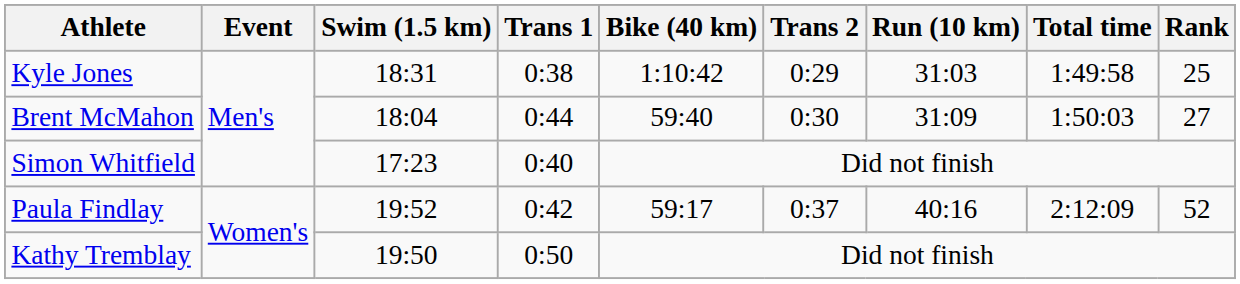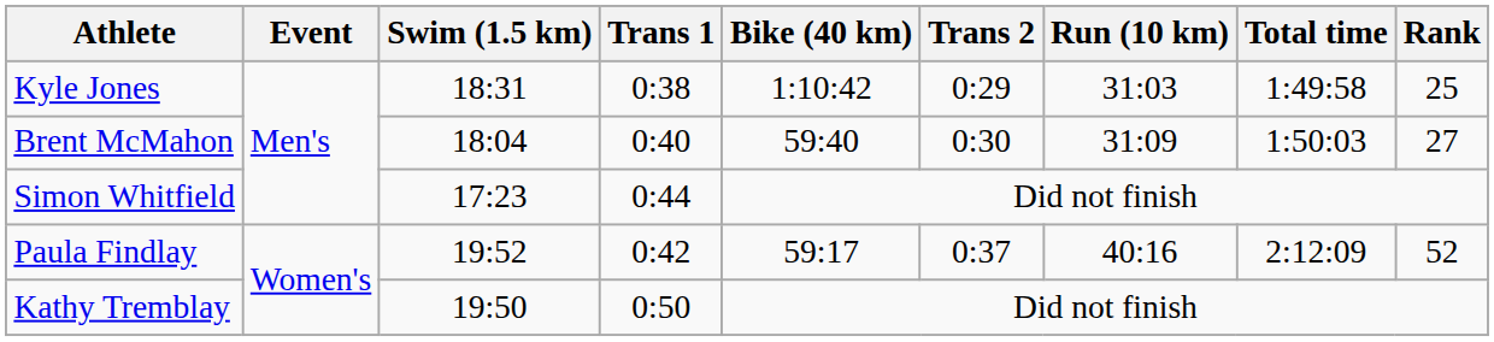 <table class="wikitable" style="font-size:90%">
 <tr>
 <th>Athlete</th>
 <th>Event</th>
 <th>Swim (1.5 km)</th>
 <th>Trans 1</th>
 <th>Bike (40 km)</th>
 <th>Trans 2</th>
 <th>Run (10 km)</th>
 <th>Total time</th>
 <th>Rank</th>
 </tr>
 <tr align=center>
 <td align=left><a href='#'>Kyle Jones</a></td>
 <td align=left rowspan=3><a href='#'>Men's</a></td>
 <td>18:31</td>
 <td>0:38</td>
 <td>1:10:42</td>
 <td>0:29</td>
 <td>31:03</td>
 <td>1:49:58</td>
 <td>25</td>
 </tr>
 <tr align=center>
 <td align=left><a href='#'>Brent McMahon</a></td>
 <td>18:04</td>
-<td>0:44</td>
+<td>0:40</td>
 <td>59:40</td>
 <td>0:30</td>
 <td>31:09</td>
 <td>1:50:03</td>
 <td>27</td>
 </tr>
 <tr align=center>
 <td align=left><a href='#'>Simon Whitfield</a></td>
 <td>17:23</td>
-<td>0:40</td>
+<td>0:44</td>
 <td colspan=5>Did not finish</td>
 </tr>
 <tr align=center>
 <td align=left><a href='#'>Paula Findlay</a></td>
 <td align=left rowspan=2><a href='#'>Women's</a></td>
 <td>19:52</td>
 <td>0:42</td>
 <td>59:17</td>
 <td>0:37</td>
 <td>40:16</td>
 <td>2:12:09</td>
 <td>52</td>
 </tr>
 <tr align=center>
 <td align=left><a href='#'>Kathy Tremblay</a></td>
 <td>19:50</td>
 <td>0:50</td>
 <td colspan=5>Did not finish</td>
 </tr>
 </table>
